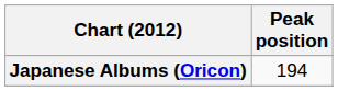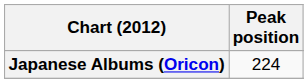 <table class="wikitable sortable plainrowheaders" style="text-align:center">
 <tr>
 <th scope="col">Chart (2012)</th>
 <th scope="col">Peak<br>position</th>
 </tr>
 <tr>
 </tr>
 <tr>
 </tr>
 <tr>
 </tr>
 <tr>
 </tr>
 <tr>
 </tr>
 <tr>
 </tr>
 <tr>
 </tr>
 <tr>
 </tr>
 <tr>
 </tr>
 <tr>
 </tr>
 <tr>
 </tr>
 <tr>
 </tr>
 <tr>
 </tr>
 <tr>
 <th scope="row">Japanese Albums (<a href='#'>Oricon</a>)</th>
-<td>194</td>
+<td>224</td>
 </tr>
 <tr>
 </tr>
 <tr>
 </tr>
 <tr>
 </tr>
 <tr>
 </tr>
 <tr>
 </tr>
 <tr>
 </tr>
 <tr>
 </tr>
 <tr>
 </tr>
 <tr>
 </tr>
 <tr>
 </tr>
 <tr>
 </tr>
 <tr>
 </tr>
 <tr>
 </tr>
 </table>
